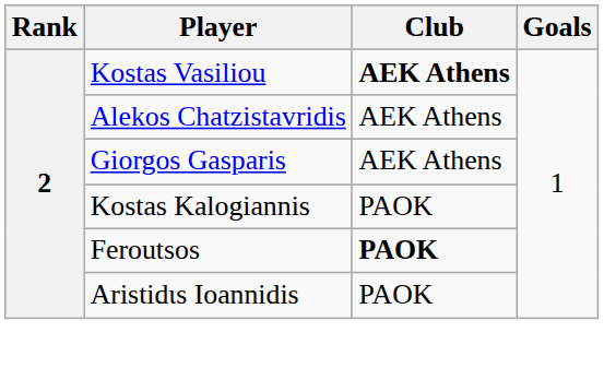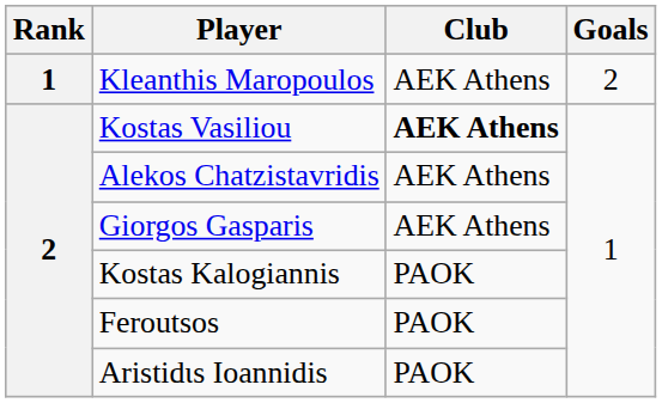 <table class="wikitable" style="text-align:center">
 <tr>
 <th>Rank</th>
 <th>Player</th>
 <th>Club</th>
 <th>Goals</th>
+</tr>
+<tr>
+<th>1</th>
+<td align="left"> <a href='#'>Kleanthis Maropoulos</a></td>
+<td align="left">AEK Athens</td>
+<td>2</td>
 </tr>
 <tr>
 <th rowspan=6>2</th>
 <td align="left"> <a href='#'>Kostas Vasiliou</a></td>
 <td align="left"><strong>AEK Athens</strong></td>
 <td rowspan=6>1</td>
 </tr>
 <tr>
 <td align="left"> <a href='#'>Alekos Chatzistavridis</a></td>
 <td align="left">AEK Athens</td>
 </tr>
 <tr>
 <td align="left"> <a href='#'>Giorgos Gasparis</a></td>
 <td align="left">AEK Athens</td>
 </tr>
 <tr>
 <td align="left"> Kostas Kalogiannis</td>
 <td align="left">PAOK</td>
 </tr>
 <tr>
 <td align="left"> Feroutsos</td>
-<td align="left"><strong>PAOK</strong></td>
+<td align="left">PAOK</td>
 </tr>
 <tr>
 <td align="left"> Aristidιs Ioannidis</td>
 <td align="left">PAOK</td>
 </tr>
 </table>
